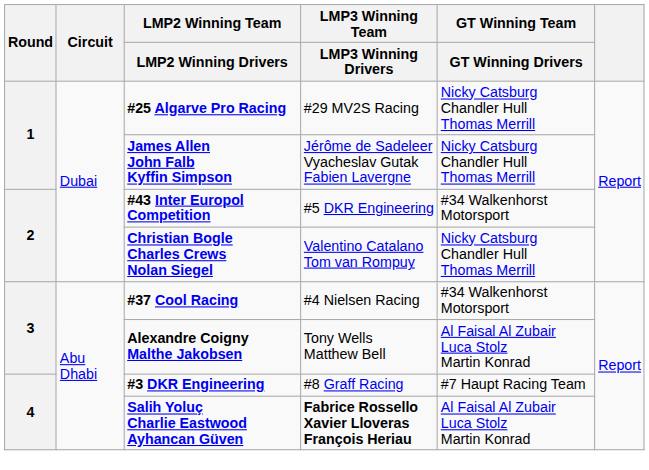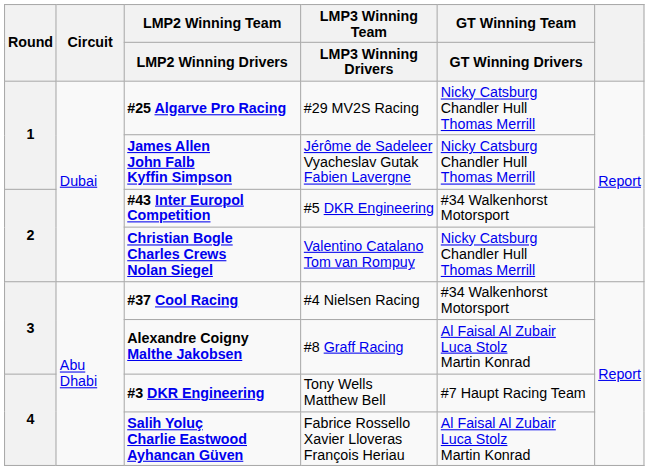 <table class="wikitable" style="font-size:85%;">
 <tr>
 <th rowspan=2>Round</th>
 <th rowspan=2>Circuit</th>
 <th>LMP2 Winning Team</th>
 <th>LMP3 Winning Team</th>
 <th>GT Winning Team</th>
 <th rowspan=2></th>
 </tr>
 <tr>
 <th>LMP2 Winning Drivers</th>
 <th>LMP3 Winning Drivers</th>
 <th>GT Winning Drivers</th>
 </tr>
 <tr>
 <th rowspan=2>1</th>
 <td rowspan=4> <a href='#'>Dubai</a></td>
 <td><strong> #25 <a href='#'>Algarve Pro Racing</a></strong></td>
 <td> #29 MV2S Racing</td>
 <td> <a href='#'>Nicky Catsburg</a><br> Chandler Hull<br> <a href='#'>Thomas Merrill</a></td>
 <td rowspan=4 align=center><a href='#'>Report</a></td>
 </tr>
 <tr>
 <td><strong> <a href='#'>James Allen</a><br> <a href='#'>John Falb</a><br> <a href='#'>Kyffin Simpson</a></strong></td>
 <td> <a href='#'>Jérôme de Sadeleer</a><br> Vyacheslav Gutak<br> <a href='#'>Fabien Lavergne</a></td>
 <td> <a href='#'>Nicky Catsburg</a><br> Chandler Hull<br> <a href='#'>Thomas Merrill</a></td>
 </tr>
 <tr>
 <th rowspan=2>2</th>
 <td><strong> #43 <a href='#'>Inter Europol Competition</a></strong></td>
 <td> #5 <a href='#'>DKR Engineering</a></td>
 <td> #34 Walkenhorst Motorsport</td>
 </tr>
 <tr>
 <td><strong> <a href='#'>Christian Bogle</a><br> <a href='#'>Charles Crews</a><br> <a href='#'>Nolan Siegel</a></strong></td>
 <td> <a href='#'>Valentino Catalano</a><br> <a href='#'>Tom van Rompuy</a></td>
 <td> <a href='#'>Nicky Catsburg</a><br> Chandler Hull<br> <a href='#'>Thomas Merrill</a></td>
 </tr>
 <tr>
 <th rowspan=2>3</th>
 <td rowspan=4> <a href='#'>Abu Dhabi</a></td>
 <td><strong> #37 <a href='#'>Cool Racing</a></strong></td>
 <td> #4 Nielsen Racing</td>
 <td> #34 Walkenhorst Motorsport</td>
 <td rowspan=4 align=center><a href='#'>Report</a></td>
 </tr>
 <tr>
 <td><strong> Alexandre Coigny<br> <a href='#'>Malthe Jakobsen</a></strong></td>
-<td> Tony Wells<br> Matthew Bell</td>
+<td> #8 <a href='#'>Graff Racing</a></td>
 <td> <a href='#'>Al Faisal Al Zubair</a><br> <a href='#'>Luca Stolz</a><br> Martin Konrad</td>
 </tr>
 <tr>
 <th rowspan=2>4</th>
 <td><strong> #3 <a href='#'>DKR Engineering</a></strong></td>
-<td> #8 <a href='#'>Graff Racing</a></td>
+<td> Tony Wells<br> Matthew Bell</td>
 <td> #7 Haupt Racing Team</td>
 </tr>
 <tr>
 <td><strong> <a href='#'>Salih Yoluç</a><br> <a href='#'>Charlie Eastwood</a><br> <a href='#'>Ayhancan Güven</a></strong></td>
-<td><strong> Fabrice Rossello<br> Xavier Lloveras<br> François Heriau</strong></td>
+<td> Fabrice Rossello<br> Xavier Lloveras<br> François Heriau</td>
 <td> <a href='#'>Al Faisal Al Zubair</a><br> <a href='#'>Luca Stolz</a><br> Martin Konrad</td>
 </tr>
 </table>
